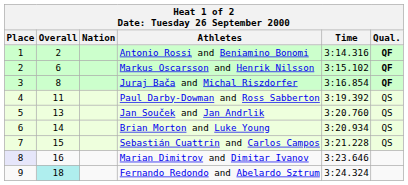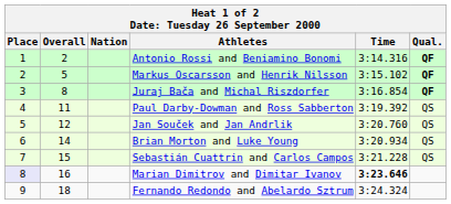 <table class="wikitable sortable">
 <tr>
 <th colspan=6>Heat 1 of 2 <br> Date: Tuesday 26 September 2000</th>
 </tr>
 <tr>
 <th rowspan=1>Place</th>
 <th rowspan=1>Overall</th>
 <th rowspan=1>Nation</th>
 <th rowspan=1>Athletes</th>
 <th rowspan=1>Time</th>
 <th rowspan=1>Qual.</th>
 </tr>
 <tr bgcolor="ccffcc">
 <td align="center">1</td>
 <td align="center">2</td>
 <td align="left"></td>
 <td align="left"><a href='#'>Antonio Rossi</a> and <a href='#'>Beniamino Bonomi</a></td>
 <td align="center">3:14.316</td>
 <td align="center"><strong>QF</strong></td>
 </tr>
 <tr bgcolor="ccffcc">
 <td align="center">2</td>
-<td align="center">6</td>
+<td align="center">5</td>
 <td align="left"></td>
 <td align="left"><a href='#'>Markus Oscarsson</a> and <a href='#'>Henrik Nilsson</a></td>
 <td align="center">3:15.102</td>
 <td align="center"><strong>QF</strong></td>
 </tr>
 <tr bgcolor="ccffcc">
 <td align="center">3</td>
 <td align="center">8</td>
 <td align="left"></td>
 <td align="left"><a href='#'>Juraj Bača</a> and <a href='#'>Michal Riszdorfer</a></td>
 <td align="center">3:16.854</td>
 <td align="center"><strong>QF</strong></td>
 </tr>
 <tr bgcolor="eeffdd">
 <td align="center">4</td>
 <td align="center">11</td>
 <td align="left"></td>
 <td align="left"><a href='#'>Paul Darby-Dowman</a> and <a href='#'>Ross Sabberton</a></td>
 <td align="center">3:19.392</td>
 <td align="center">QS</td>
 </tr>
 <tr bgcolor="eeffdd">
 <td align="center">5</td>
-<td align="center">13</td>
+<td align="center">12</td>
 <td align="left"></td>
 <td align="left"><a href='#'>Jan Souček</a> and <a href='#'>Jan Andrlik</a></td>
 <td align="center">3:20.760</td>
 <td align="center">QS</td>
 </tr>
 <tr bgcolor="eeffdd">
 <td align="center">6</td>
 <td align="center">14</td>
 <td align="left"></td>
 <td align="left"><a href='#'>Brian Morton</a> and <a href='#'>Luke Young</a></td>
 <td align="center">3:20.934</td>
 <td align="center">QS</td>
 </tr>
 <tr bgcolor="eeffdd">
 <td align="center">7</td>
 <td align="center">15</td>
 <td align="left"></td>
 <td align="left"><a href='#'>Sebastián Cuattrin</a> and <a href='#'>Carlos Campos</a></td>
 <td align="center">3:21.228</td>
 <td align="center">QS</td>
 </tr>
 <tr>
 <td align="center" style="background: lavender;">8</td>
 <td align="center">16</td>
 <td align="left"></td>
 <td align="left"><a href='#'>Marian Dimitrov</a> and <a href='#'>Dimitar Ivanov</a></td>
-<td align="center">3:23.646</td>
+<td align="center"><strong>3:23.646</strong></td>
 <td align="center"></td>
 </tr>
 <tr>
 <td align="center">9</td>
-<td align="center" style="background: paleturquoise;">18</td>
+<td align="center">18</td>
 <td align="left"></td>
 <td align="left"><a href='#'>Fernando Redondo</a> and <a href='#'>Abelardo Sztrum</a></td>
 <td align="center">3:24.324</td>
 <td align="center"></td>
 </tr>
 </table>
